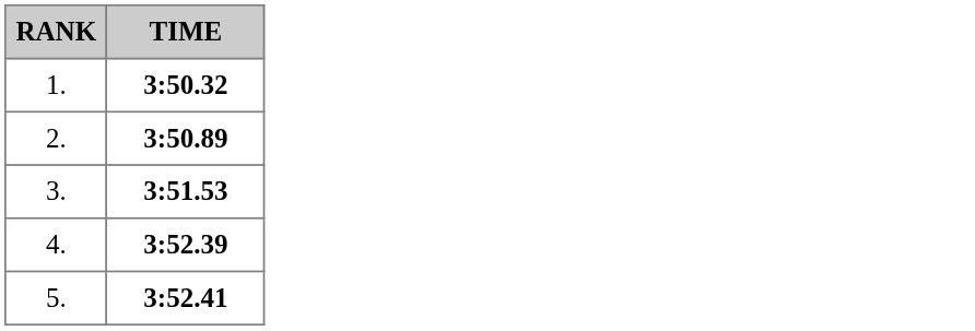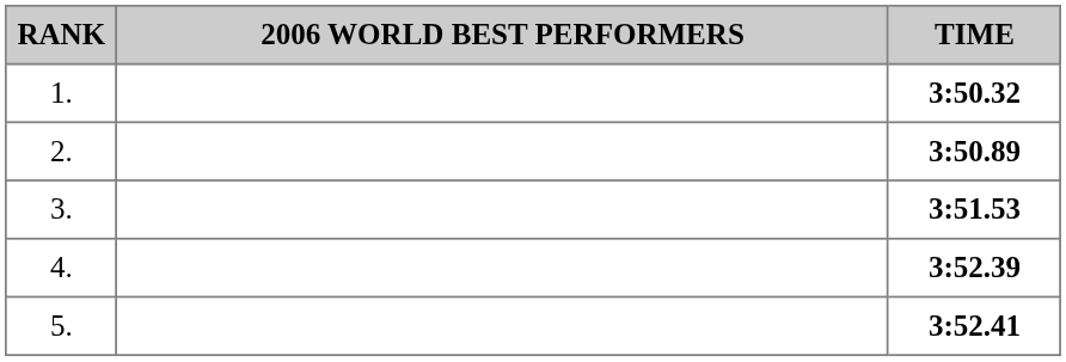 <table border="1" cellspacing="2" cellpadding="5" style="border-collapse: collapse; font-size: 90%;">
 <tr style="background:#ccc;">
 <th>RANK</th>
+<th style="text-align:center; width:25em;">2006 WORLD BEST PERFORMERS</th>
 <th style="text-align:center; width:5em;">TIME</th>
 </tr>
 <tr>
 <td style="text-align:center;">1.</td>
+<td></td>
 <td style="text-align:center;"><strong>3:50.32</strong></td>
 </tr>
 <tr>
 <td style="text-align:center;">2.</td>
+<td></td>
 <td style="text-align:center;"><strong>3:50.89</strong></td>
 </tr>
 <tr>
 <td style="text-align:center;">3.</td>
+<td></td>
 <td style="text-align:center;"><strong>3:51.53</strong></td>
 </tr>
 <tr>
 <td style="text-align:center;">4.</td>
+<td></td>
 <td style="text-align:center;"><strong>3:52.39</strong></td>
 </tr>
 <tr>
 <td style="text-align:center;">5.</td>
+<td></td>
 <td style="text-align:center;"><strong>3:52.41</strong></td>
 </tr>
 </table>
